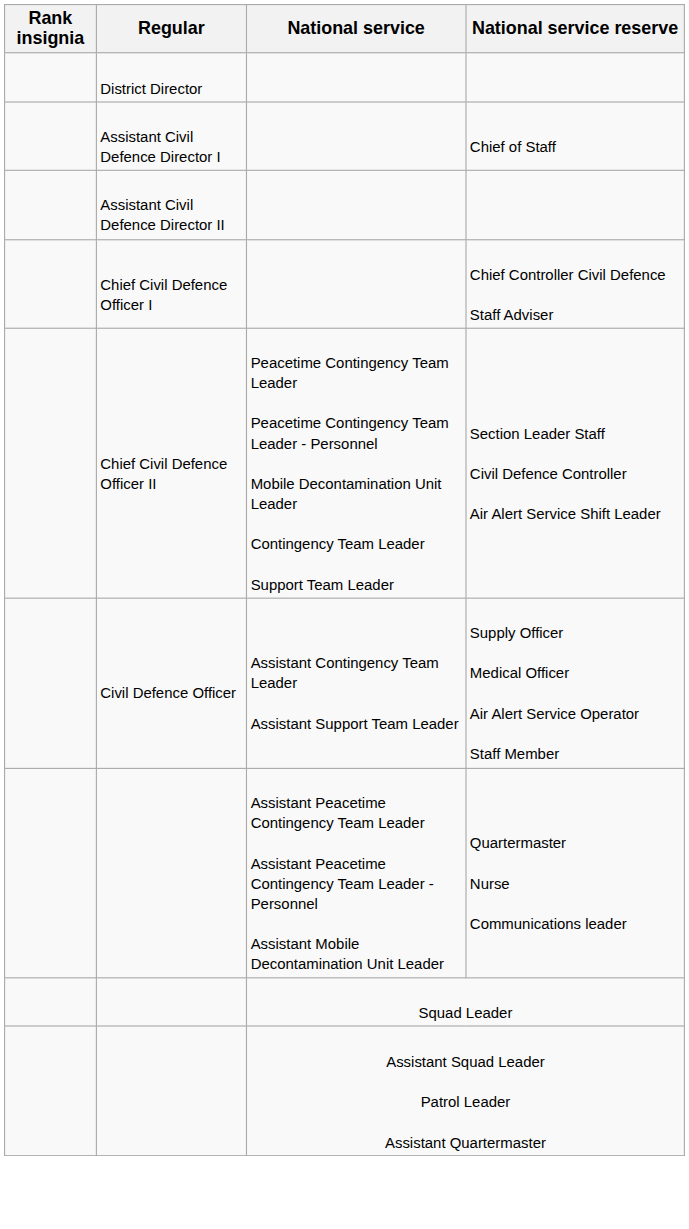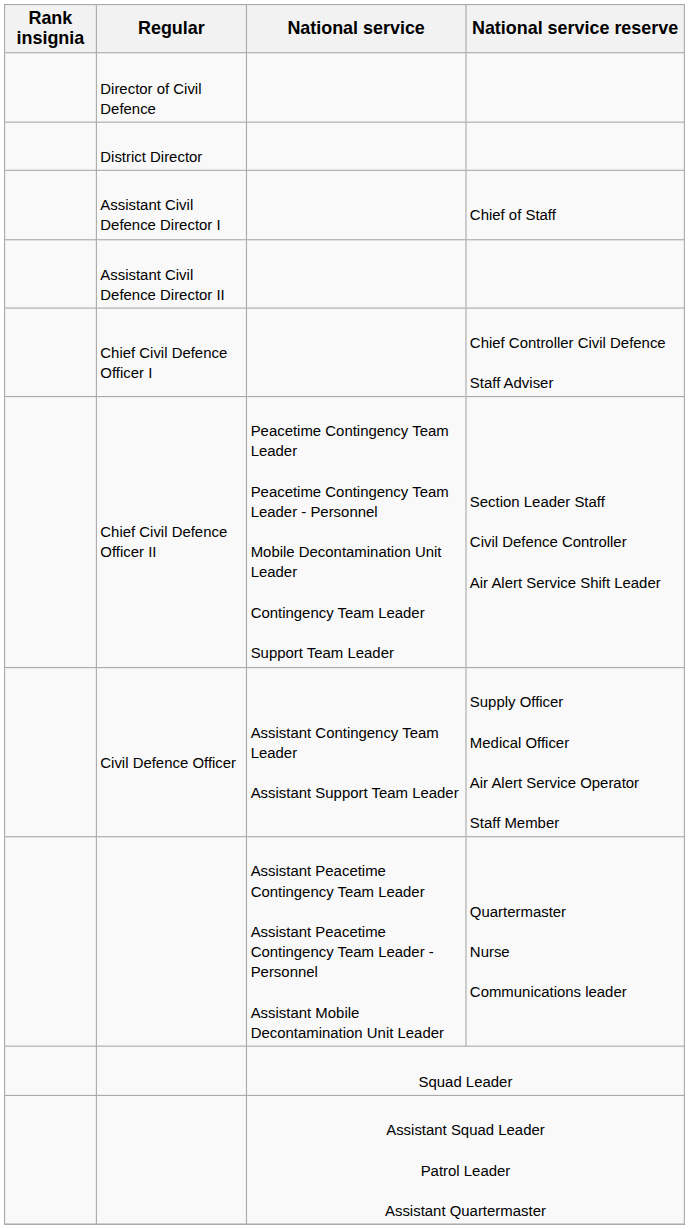 <table class="wikitable">
 <tr>
 <th align="left" width="100">Rank insignia</th>
 <th align="left" width="250">Regular</th>
 <th align="left" width="350">National service</th>
 <th align="left" width="350">National service reserve</th>
+</tr>
+<tr>
+<td></td>
+<td><br><small>Director of Civil Defence</small></td>
+<td></td>
+<td></td>
 </tr>
 <tr>
 <td></td>
 <td><br><small>District Director </small></td>
 <td></td>
 <td></td>
 </tr>
 <tr>
 <td></td>
 <td><br><small>Assistant Civil Defence Director I</small></td>
 <td></td>
 <td><br><small>Chief of Staff</small></td>
 </tr>
 <tr>
 <td></td>
 <td><br><small>Assistant Civil Defence Director II </small></td>
 <td></td>
 <td></td>
 </tr>
 <tr>
 <td></td>
 <td><br><small>Chief Civil Defence Officer I</small></td>
 <td></td>
 <td><br><small>Chief Controller Civil Defence</small><br> <br><small>Staff Adviser</small></td>
 </tr>
 <tr>
 <td></td>
 <td><br><small>Chief Civil Defence Officer II</small></td>
 <td><br><small>Peacetime Contingency Team Leader</small><br><br><small>Peacetime Contingency Team Leader - Personnel</small><br><br><small>Mobile Decontamination Unit Leader</small><br><br><small>Contingency Team Leader</small><br><br><small>Support Team Leader</small></td>
 <td><br><small>Section Leader Staff</small><br><br><small>Civil Defence Controller</small><br><br><small>Air Alert Service Shift Leader</small></td>
 </tr>
 <tr>
 <td></td>
 <td><br><small>Civil Defence Officer</small></td>
 <td><br><small>Assistant Contingency Team Leader</small><br><br><small>Assistant Support Team Leader</small></td>
 <td><br><small>Supply Officer</small><br><br><small>Medical Officer</small><br><br><small>Air Alert Service Operator</small><br><br><small>Staff Member</small></td>
 </tr>
 <tr>
 <td></td>
 <td></td>
 <td><br><small>Assistant Peacetime Contingency Team Leader</small><br><br><small>Assistant Peacetime Contingency Team Leader - Personnel</small><br><br><small>Assistant Mobile Decontamination Unit Leader</small></td>
 <td><br><small>Quartermaster</small><br><br><small>Nurse</small><br><br><small>Communications leader</small></td>
 </tr>
 <tr>
 <td></td>
 <td></td>
 <td colspan=2 style="text-align:center;"><br><small>Squad Leader</small></td>
 </tr>
 <tr>
 <td></td>
 <td></td>
 <td colspan=2 style="text-align:center;"><br><small>Assistant Squad Leader</small><br><br><small>Patrol Leader</small><br><br><small>Assistant Quartermaster </small></td>
 </tr>
 <tr>
 </tr>
 </table>
